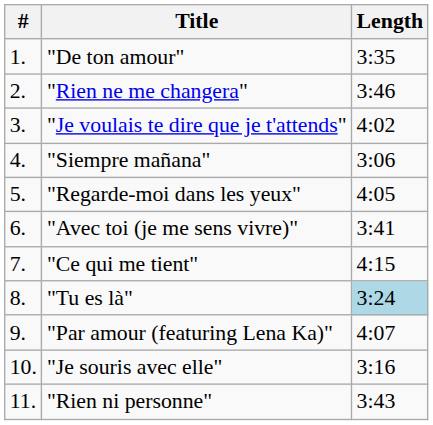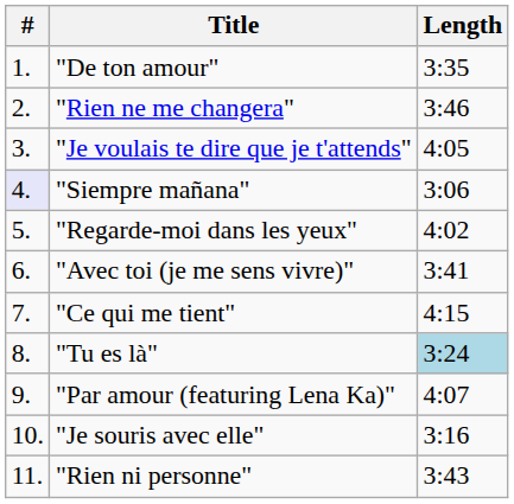 <table class="wikitable">
 <tr>
 <th>#</th>
 <th>Title</th>
 <th>Length</th>
 </tr>
 <tr>
 <td>1.</td>
 <td>"De ton amour"</td>
 <td>3:35</td>
 </tr>
 <tr>
 <td>2.</td>
 <td>"<a href='#'>Rien ne me changera</a>"</td>
 <td>3:46</td>
 </tr>
 <tr>
 <td>3.</td>
 <td>"<a href='#'>Je voulais te dire que je t'attends</a>"</td>
-<td>4:02</td>
+<td>4:05</td>
 </tr>
 <tr>
-<td>4.</td>
+<td style="background: lavender;">4.</td>
 <td>"Siempre mañana"</td>
 <td>3:06</td>
 </tr>
 <tr>
 <td>5.</td>
 <td>"Regarde-moi dans les yeux"</td>
-<td>4:05</td>
+<td>4:02</td>
 </tr>
 <tr>
 <td>6.</td>
 <td>"Avec toi (je me sens vivre)"</td>
 <td>3:41</td>
 </tr>
 <tr>
 <td>7.</td>
 <td>"Ce qui me tient"</td>
 <td>4:15</td>
 </tr>
 <tr>
 <td>8.</td>
 <td>"Tu es là"</td>
 <td style="background: lightblue;">3:24</td>
 </tr>
 <tr>
 <td>9.</td>
 <td>"Par amour (featuring Lena Ka)"</td>
 <td>4:07</td>
 </tr>
 <tr>
 <td>10.</td>
 <td>"Je souris avec elle"</td>
 <td>3:16</td>
 </tr>
 <tr>
 <td>11.</td>
 <td>"Rien ni personne"</td>
 <td>3:43</td>
 </tr>
 </table>
